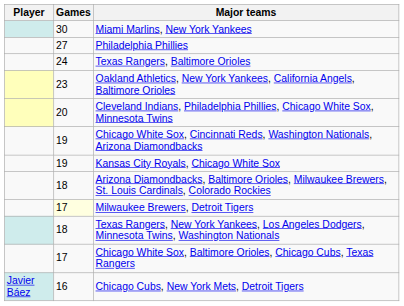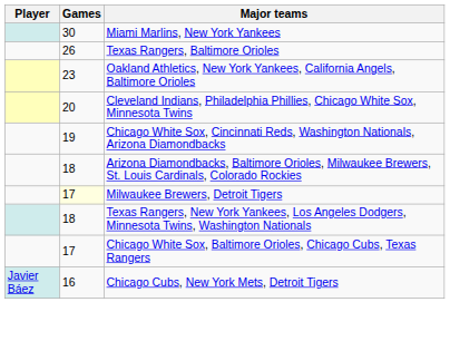 <table class="wikitable sortable">
 <tr>
 <th>Player</th>
 <th>Games</th>
 <th>Major teams</th>
 </tr>
 <tr>
 <td style="background:#cfecec"></td>
 <td>30</td>
 <td><a href='#'>Miami Marlins</a>, <a href='#'>New York Yankees</a></td>
 </tr>
 <tr>
 <td></td>
-<td>27</td>
-<td><a href='#'>Philadelphia Phillies</a></td>
-</tr>
-<tr>
-<td></td>
-<td>24</td>
+<td>26</td>
 <td><a href='#'>Texas Rangers</a>, <a href='#'>Baltimore Orioles</a></td>
 </tr>
 <tr>
 <td style="background:#ffb"></td>
 <td>23</td>
 <td><a href='#'>Oakland Athletics</a>, <a href='#'>New York Yankees</a>, <a href='#'>California Angels</a>, <a href='#'>Baltimore Orioles</a></td>
 </tr>
 <tr>
 <td style="background:#ffb"></td>
 <td>20</td>
 <td><a href='#'>Cleveland Indians</a>, <a href='#'>Philadelphia Phillies</a>, <a href='#'>Chicago White Sox</a>, <a href='#'>Minnesota Twins</a></td>
 </tr>
 <tr>
 <td></td>
 <td>19</td>
 <td><a href='#'>Chicago White Sox</a>, <a href='#'>Cincinnati Reds</a>, <a href='#'>Washington Nationals</a>, <a href='#'>Arizona Diamondbacks</a></td>
-</tr>
-<tr>
-<td></td>
-<td>19</td>
-<td><a href='#'>Kansas City Royals</a>, <a href='#'>Chicago White Sox</a></td>
 </tr>
 <tr>
 <td></td>
 <td>18</td>
 <td><a href='#'>Arizona Diamondbacks</a>, <a href='#'>Baltimore Orioles</a>, <a href='#'>Milwaukee Brewers</a>, <a href='#'>St. Louis Cardinals</a>, <a href='#'>Colorado Rockies</a></td>
 </tr>
 <tr>
 <td></td>
 <td style="background: lightyellow;">17</td>
 <td><a href='#'>Milwaukee Brewers</a>, <a href='#'>Detroit Tigers</a></td>
 </tr>
 <tr>
 <td style="background:#cfecec"></td>
 <td>18</td>
 <td><a href='#'>Texas Rangers</a>, <a href='#'>New York Yankees</a>, <a href='#'>Los Angeles Dodgers</a>, <a href='#'>Minnesota Twins</a>, <a href='#'>Washington Nationals</a></td>
 </tr>
 <tr>
 <td></td>
 <td>17</td>
 <td><a href='#'>Chicago White Sox</a>, <a href='#'>Baltimore Orioles</a>, <a href='#'>Chicago Cubs</a>, <a href='#'>Texas Rangers</a></td>
 </tr>
 <tr>
 <td style="background:#cfecec"><a href='#'>Javier Báez</a></td>
 <td>16</td>
 <td><a href='#'>Chicago Cubs</a>, <a href='#'>New York Mets</a>, <a href='#'>Detroit Tigers</a></td>
 </tr>
 </table>
